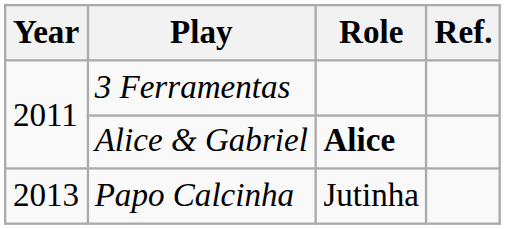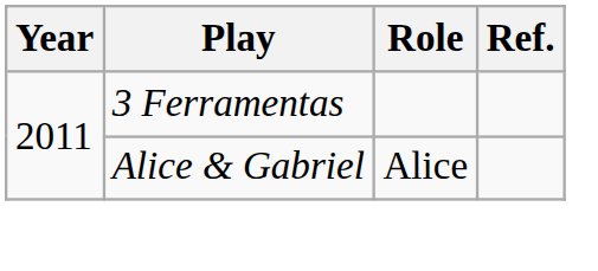 <table class="wikitable" style="font-size: 90%;">
 <tr>
 <th>Year</th>
 <th>Play</th>
 <th>Role</th>
 <th>Ref.</th>
 </tr>
 <tr>
 <td rowspan="2">2011</td>
 <td><em>3 Ferramentas</em></td>
 <td></td>
 <td></td>
 </tr>
 <tr>
 <td><em>Alice & Gabriel</em></td>
-<td><strong>Alice</strong></td>
-<td></td>
-</tr>
-<tr>
-<td>2013</td>
-<td><em>Papo Calcinha</em></td>
-<td>Jutinha</td>
+<td>Alice</td>
 <td></td>
 </tr>
 </table>
